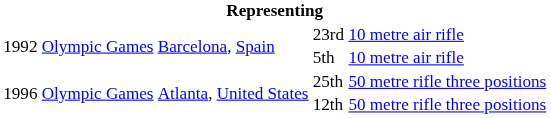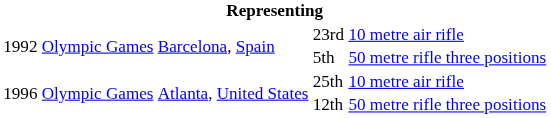 <table>
 <tr>
 <th colspan="5">Representing </th>
 </tr>
 <tr>
 <td rowspan=2>1992</td>
 <td rowspan=2><a href='#'>Olympic Games</a></td>
 <td rowspan=2><a href='#'>Barcelona</a>, <a href='#'>Spain</a></td>
 <td>23rd</td>
 <td><a href='#'>10 metre air rifle</a></td>
 </tr>
 <tr>
 <td>5th</td>
-<td><a href='#'>10 metre air rifle</a></td>
+<td><a href='#'>50 metre rifle three positions</a></td>
 </tr>
 <tr>
 <td rowspan=2>1996</td>
 <td rowspan=2><a href='#'>Olympic Games</a></td>
 <td rowspan=2><a href='#'>Atlanta</a>, <a href='#'>United States</a></td>
 <td>25th</td>
-<td><a href='#'>50 metre rifle three positions</a></td>
+<td><a href='#'>10 metre air rifle</a></td>
 </tr>
 <tr>
 <td>12th</td>
 <td><a href='#'>50 metre rifle three positions</a></td>
 </tr>
 <tr>
 </tr>
 </table>
